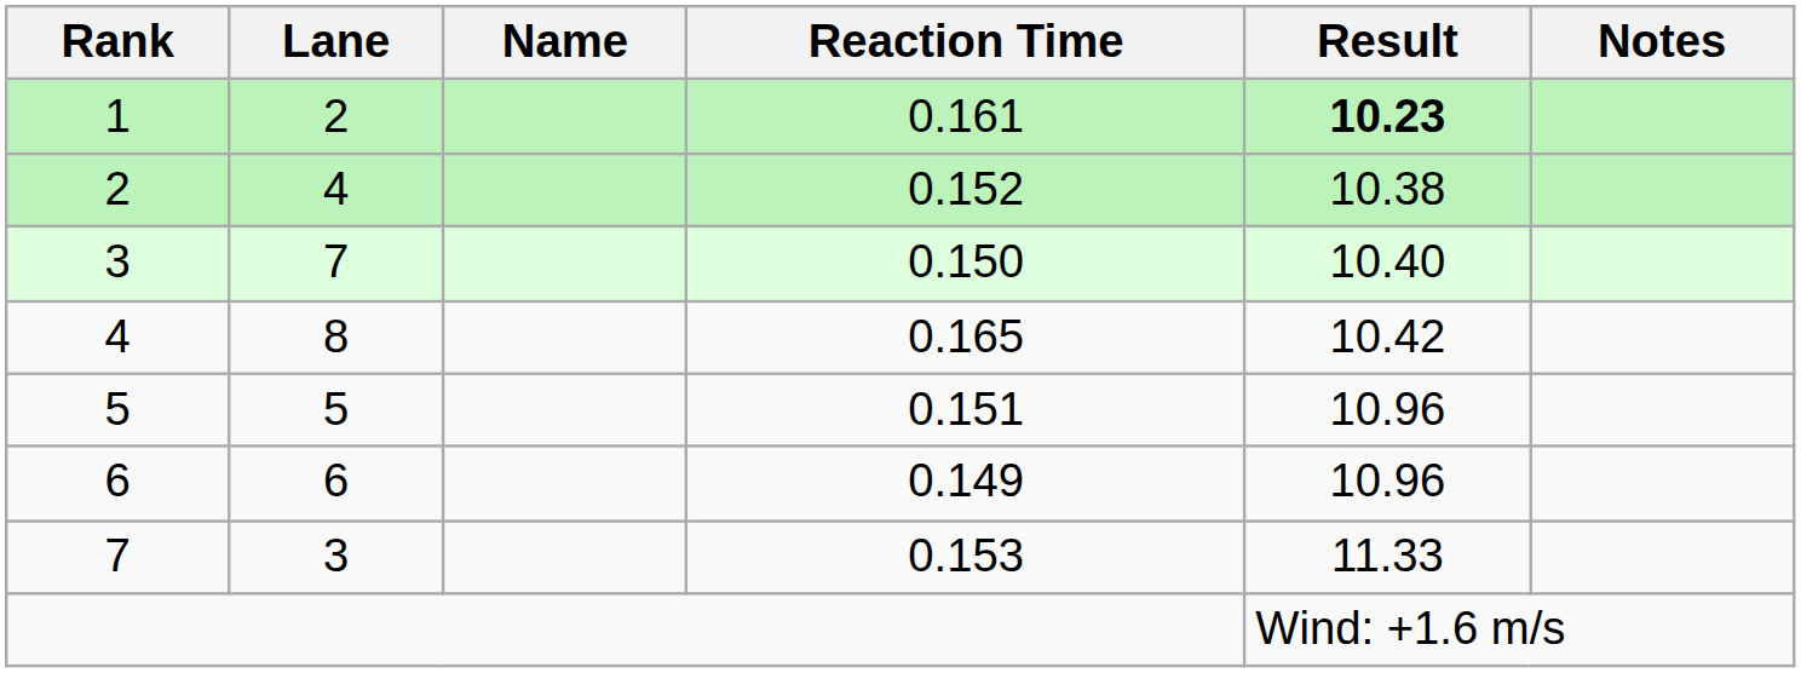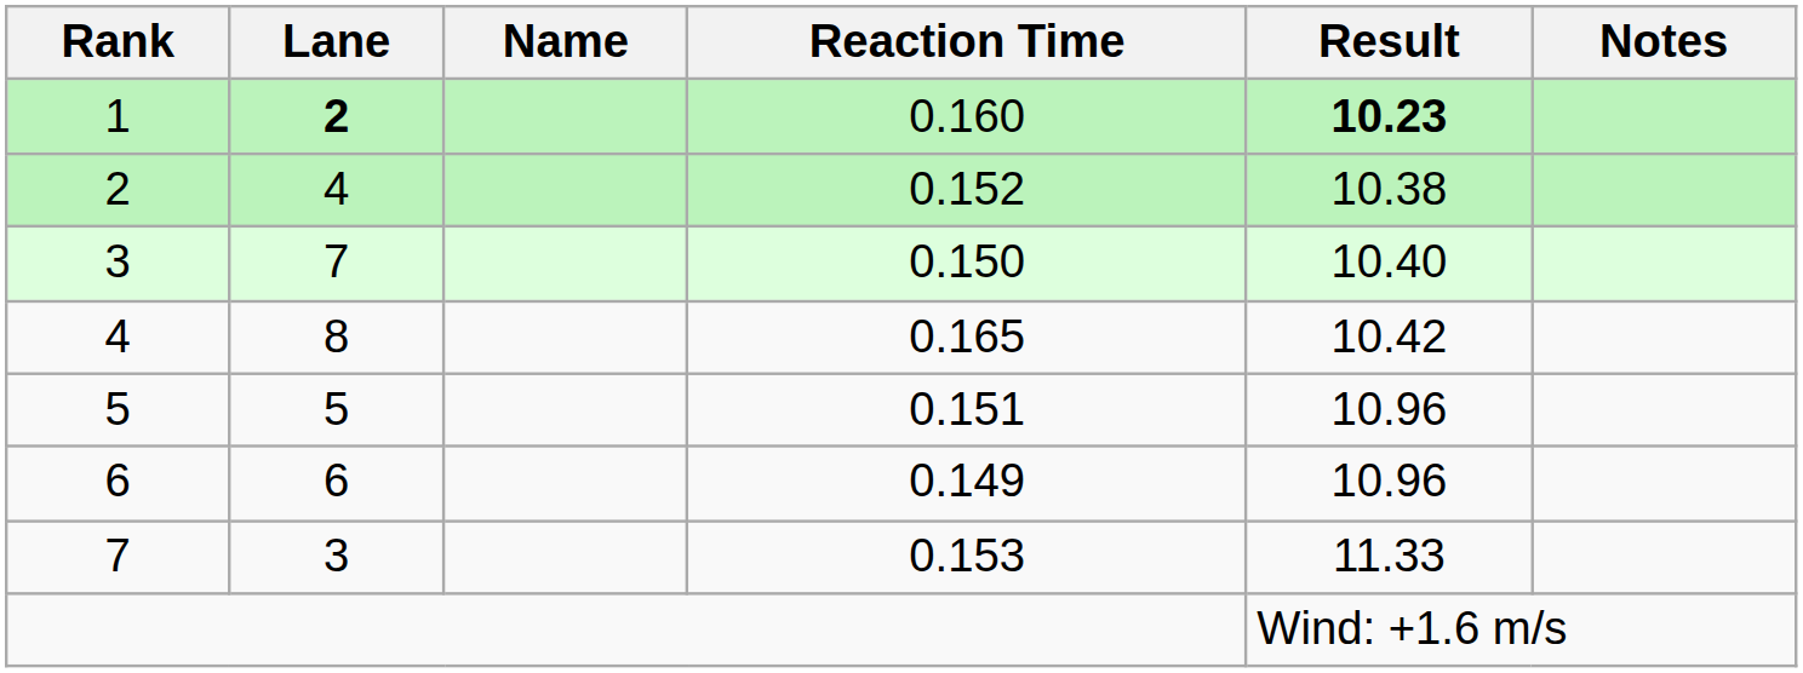 <table class="wikitable sortable" style="text-align:center;width: 70%">
 <tr>
 <th>Rank</th>
 <th>Lane</th>
 <th>Name</th>
 <th>Reaction Time</th>
 <th>Result</th>
 <th>Notes</th>
 </tr>
 <tr bgcolor=bbf3bb>
 <td>1</td>
-<td>2</td>
+<td><strong>2</strong></td>
 <td align="left"></td>
-<td>0.161</td>
+<td>0.160</td>
 <td><strong>10.23</strong></td>
 <td></td>
 </tr>
 <tr bgcolor=bbf3bb>
 <td>2</td>
 <td>4</td>
 <td align="left"></td>
 <td>0.152</td>
 <td>10.38</td>
 <td></td>
 </tr>
 <tr bgcolor=ddffdd>
 <td>3</td>
 <td>7</td>
 <td align="left"></td>
 <td>0.150</td>
 <td>10.40</td>
 <td></td>
 </tr>
 <tr>
 <td>4</td>
 <td>8</td>
 <td align="left"></td>
 <td>0.165</td>
 <td>10.42</td>
 <td></td>
 </tr>
 <tr>
 <td>5</td>
 <td>5</td>
 <td align="left"></td>
 <td>0.151</td>
 <td>10.96</td>
 <td></td>
 </tr>
 <tr>
 <td>6</td>
 <td>6</td>
 <td align="left"></td>
 <td>0.149</td>
 <td>10.96</td>
 <td></td>
 </tr>
 <tr>
 <td>7</td>
 <td>3</td>
 <td align="left"></td>
 <td>0.153</td>
 <td>11.33</td>
 <td></td>
 </tr>
 <tr class="sortbottom">
 <td colspan=4></td>
 <td colspan="2" style="text-align:left;">Wind: +1.6 m/s</td>
 </tr>
 </table>
